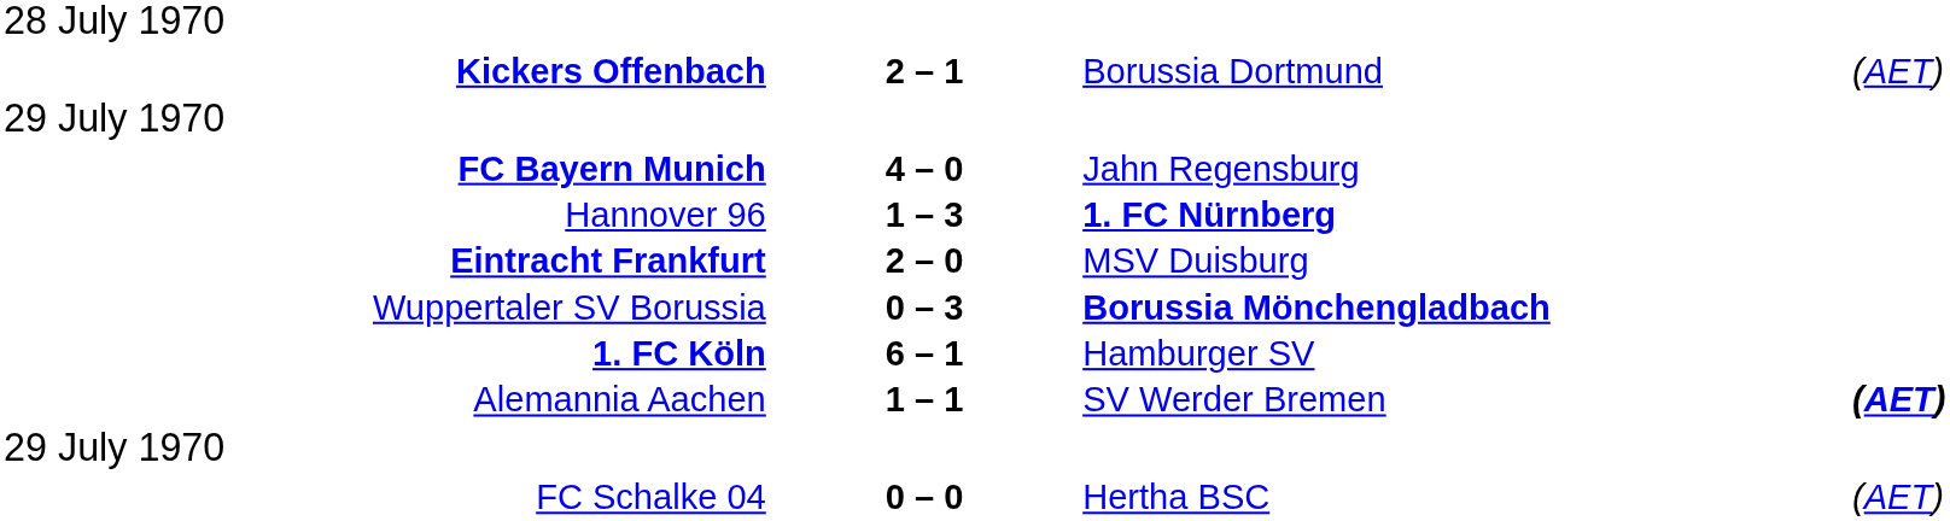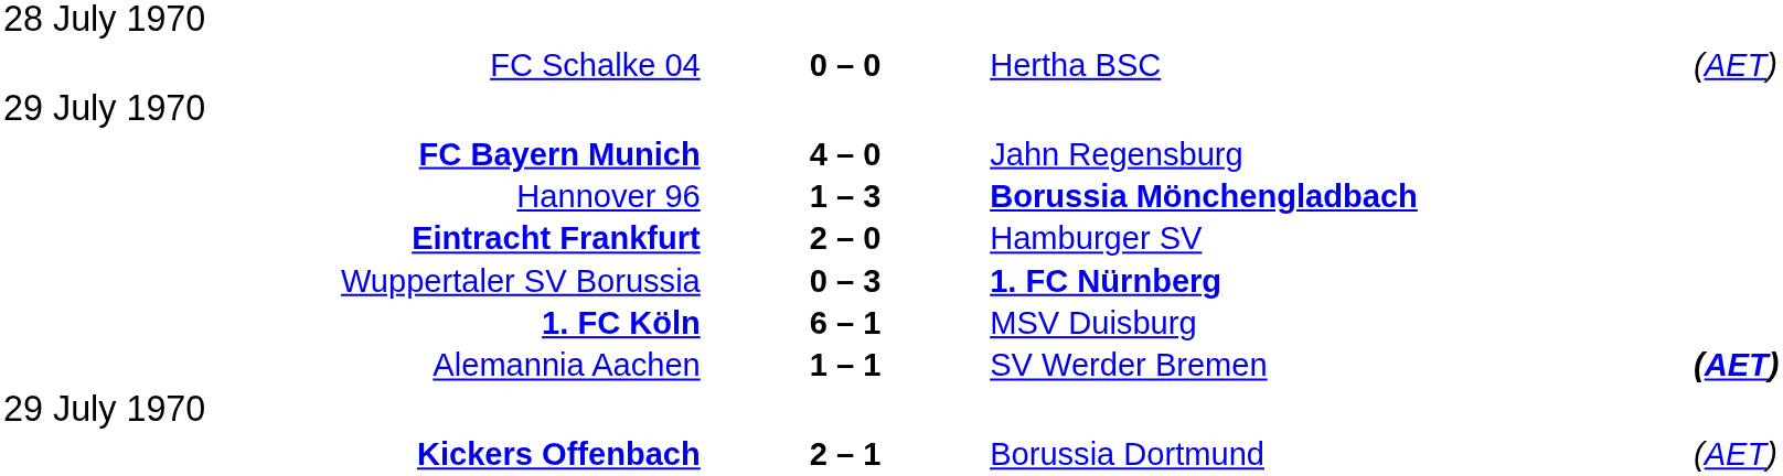 <table width=100% cellspacing=1>
 <tr>
 <th width=25%></th>
 <th width=10%></th>
 <th width=25%></th>
 <th></th>
 </tr>
 <tr>
 <td>28 July 1970</td>
 </tr>
 <tr style=font-size:90%>
-<td align=right><strong><a href='#'>Kickers Offenbach</a></strong></td>
-<td align=center><strong>2 – 1</strong></td>
-<td><a href='#'>Borussia Dortmund</a></td>
+<td align=right><a href='#'>FC Schalke 04</a></td>
+<td align=center><strong>0 – 0</strong></td>
+<td><a href='#'>Hertha BSC</a></td>
 <td><em>(<a href='#'>AET</a>)</em></td>
 </tr>
 <tr>
 <td>29 July 1970</td>
 </tr>
 <tr style=font-size:90%>
 <td align=right><strong><a href='#'>FC Bayern Munich</a></strong></td>
 <td align=center><strong>4 – 0</strong></td>
 <td><a href='#'>Jahn Regensburg</a></td>
 </tr>
 <tr style=font-size:90%>
 <td align=right><a href='#'>Hannover 96</a></td>
 <td align=center><strong>1 – 3</strong></td>
-<td><strong><a href='#'>1. FC Nürnberg</a></strong></td>
+<td><strong><a href='#'>Borussia Mönchengladbach</a></strong></td>
 </tr>
 <tr style=font-size:90%>
 <td align=right><strong><a href='#'>Eintracht Frankfurt</a></strong></td>
 <td align=center><strong>2 – 0</strong></td>
-<td><a href='#'>MSV Duisburg</a></td>
+<td><a href='#'>Hamburger SV</a></td>
 </tr>
 <tr style=font-size:90%>
 <td align=right><a href='#'>Wuppertaler SV Borussia</a></td>
 <td align=center><strong>0 – 3</strong></td>
-<td><strong><a href='#'>Borussia Mönchengladbach</a></strong></td>
+<td><strong><a href='#'>1. FC Nürnberg</a></strong></td>
 </tr>
 <tr style=font-size:90%>
 <td align=right><strong><a href='#'>1. FC Köln</a></strong></td>
 <td align=center><strong>6 – 1</strong></td>
-<td><a href='#'>Hamburger SV</a></td>
+<td><a href='#'>MSV Duisburg</a></td>
 </tr>
 <tr style=font-size:90%>
 <td align=right><a href='#'>Alemannia Aachen</a></td>
 <td align=center><strong>1 – 1</strong></td>
 <td><a href='#'>SV Werder Bremen</a></td>
 <td><strong><em>(<a href='#'>AET</a>)</em></strong></td>
 </tr>
 <tr>
 <td>29 July 1970</td>
 </tr>
 <tr style=font-size:90%>
-<td align=right><a href='#'>FC Schalke 04</a></td>
-<td align=center><strong>0 – 0</strong></td>
-<td><a href='#'>Hertha BSC</a></td>
+<td align=right><strong><a href='#'>Kickers Offenbach</a></strong></td>
+<td align=center><strong>2 – 1</strong></td>
+<td><a href='#'>Borussia Dortmund</a></td>
 <td><em>(<a href='#'>AET</a>)</em></td>
 </tr>
 </table>
